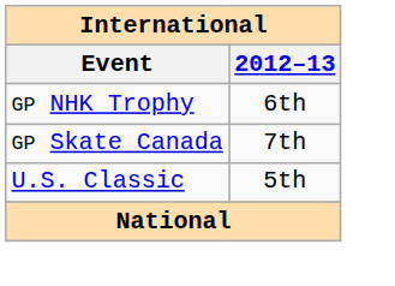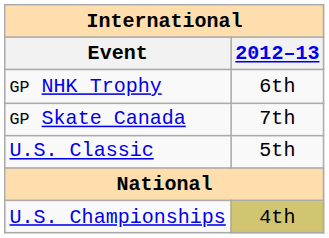 <table class="wikitable" style="text-align:center">
 <tr>
 <th style="background-color: #ffdead; " colspan=2 align=center><strong>International</strong></th>
 </tr>
 <tr>
 <th>Event</th>
 <th><a href='#'>2012–13</a></th>
 </tr>
 <tr>
 <td align=left><small>GP</small> <a href='#'>NHK Trophy</a></td>
 <td>6th</td>
 </tr>
 <tr>
 <td align=left><small>GP</small> <a href='#'>Skate Canada</a></td>
 <td>7th</td>
 </tr>
 <tr>
 <td align=left><a href='#'>U.S. Classic</a></td>
 <td>5th</td>
 </tr>
 <tr>
 <th style="background-color: #ffdead; " colspan=2 align=center><strong>National</strong></th>
 </tr>
+<tr>
+<td align=left><a href='#'>U.S. Championships</a></td>
+<td bgcolor=d1c571>4th</td>
+</tr>
 </table>
